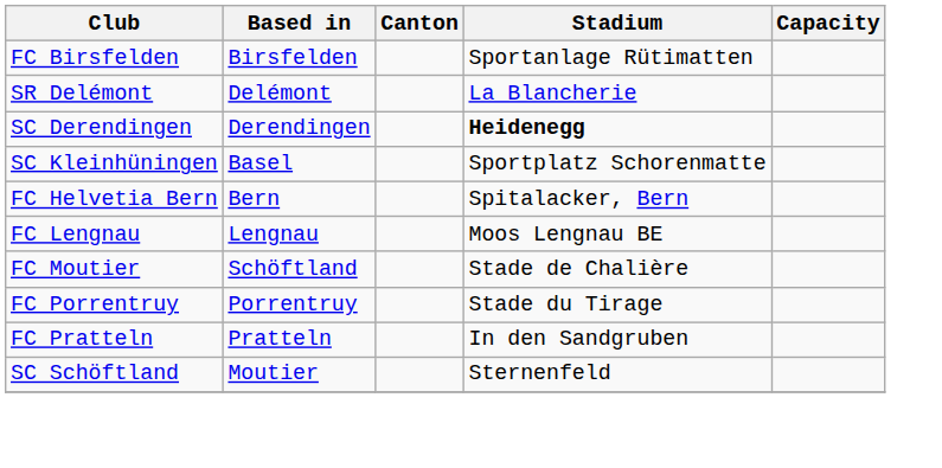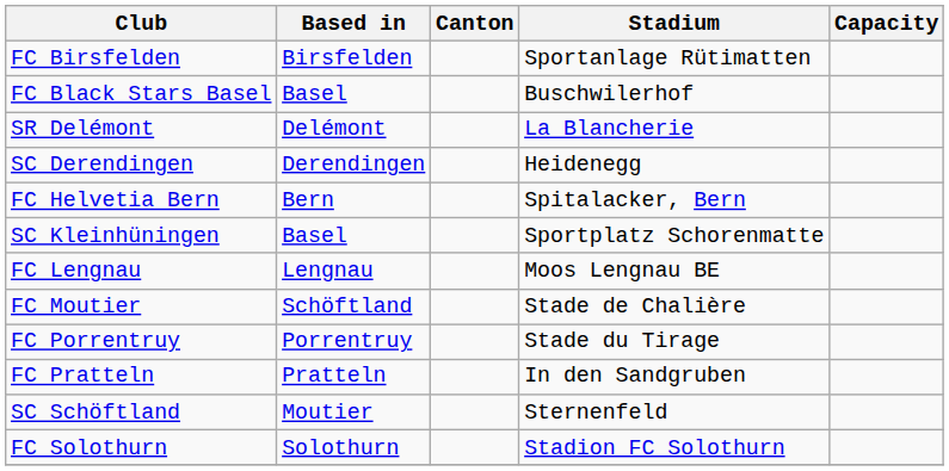 <table class="wikitable">
 <tr>
 <th>Club</th>
 <th>Based in</th>
 <th>Canton</th>
 <th>Stadium</th>
 <th>Capacity</th>
 </tr>
 <tr>
 <td><a href='#'>FC Birsfelden</a></td>
 <td><a href='#'>Birsfelden</a></td>
 <td></td>
 <td>Sportanlage Rütimatten</td>
 <td></td>
 </tr>
 <tr>
+<td><a href='#'>FC Black Stars Basel</a></td>
+<td><a href='#'>Basel</a></td>
+<td></td>
+<td>Buschwilerhof</td>
+<td></td>
+</tr>
+<tr>
 <td><a href='#'>SR Delémont</a></td>
 <td><a href='#'>Delémont</a></td>
 <td></td>
 <td><a href='#'>La Blancherie</a></td>
 <td></td>
 </tr>
 <tr>
 <td><a href='#'>SC Derendingen</a></td>
 <td><a href='#'>Derendingen</a></td>
 <td></td>
-<td><strong>Heidenegg</strong></td>
+<td>Heidenegg</td>
+<td></td>
+</tr>
+<tr>
+<td><a href='#'>FC Helvetia Bern</a></td>
+<td><a href='#'>Bern</a></td>
+<td></td>
+<td>Spitalacker, <a href='#'>Bern</a></td>
 <td></td>
 </tr>
 <tr>
 <td><a href='#'>SC Kleinhüningen</a></td>
 <td><a href='#'>Basel</a></td>
 <td></td>
 <td>Sportplatz Schorenmatte</td>
-<td></td>
-</tr>
-<tr>
-<td><a href='#'>FC Helvetia Bern</a></td>
-<td><a href='#'>Bern</a></td>
-<td></td>
-<td>Spitalacker, <a href='#'>Bern</a></td>
 <td></td>
 </tr>
 <tr>
 <td><a href='#'>FC Lengnau</a></td>
 <td><a href='#'>Lengnau</a></td>
 <td></td>
 <td>Moos Lengnau BE</td>
 <td></td>
 </tr>
 <tr>
 <td><a href='#'>FC Moutier</a></td>
 <td><a href='#'>Schöftland</a></td>
 <td></td>
 <td>Stade de Chalière</td>
 <td></td>
 </tr>
 <tr>
 <td><a href='#'>FC Porrentruy</a></td>
 <td><a href='#'>Porrentruy</a></td>
 <td></td>
 <td>Stade du Tirage</td>
 <td></td>
 </tr>
 <tr>
 <td><a href='#'>FC Pratteln</a></td>
 <td><a href='#'>Pratteln</a></td>
 <td></td>
 <td>In den Sandgruben</td>
 <td></td>
 </tr>
 <tr>
 <td><a href='#'>SC Schöftland</a></td>
 <td><a href='#'>Moutier</a></td>
 <td></td>
 <td>Sternenfeld</td>
 <td></td>
 </tr>
 <tr>
+<td><a href='#'>FC Solothurn</a></td>
+<td><a href='#'>Solothurn</a></td>
+<td></td>
+<td><a href='#'>Stadion FC Solothurn</a></td>
+<td></td>
+</tr>
+<tr>
 </tr>
 </table>
